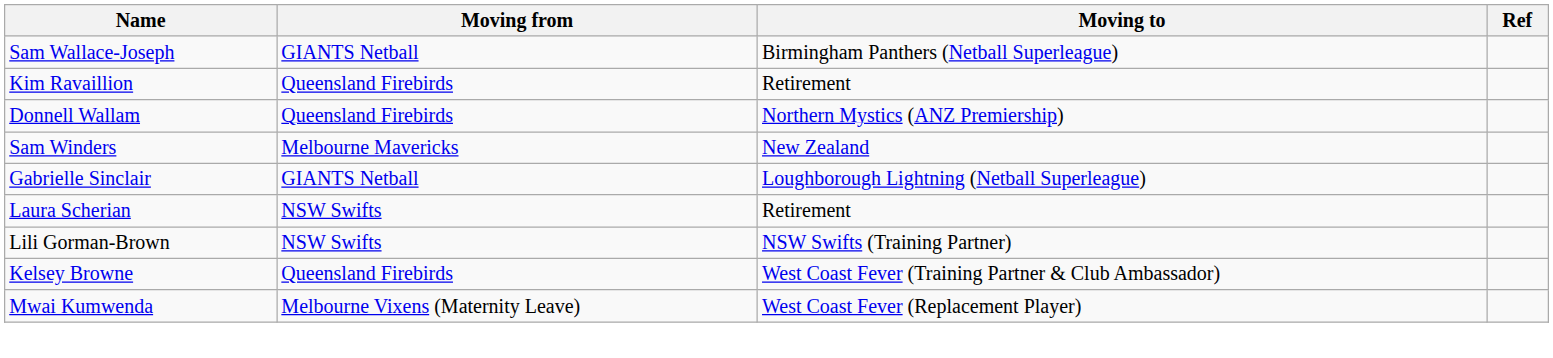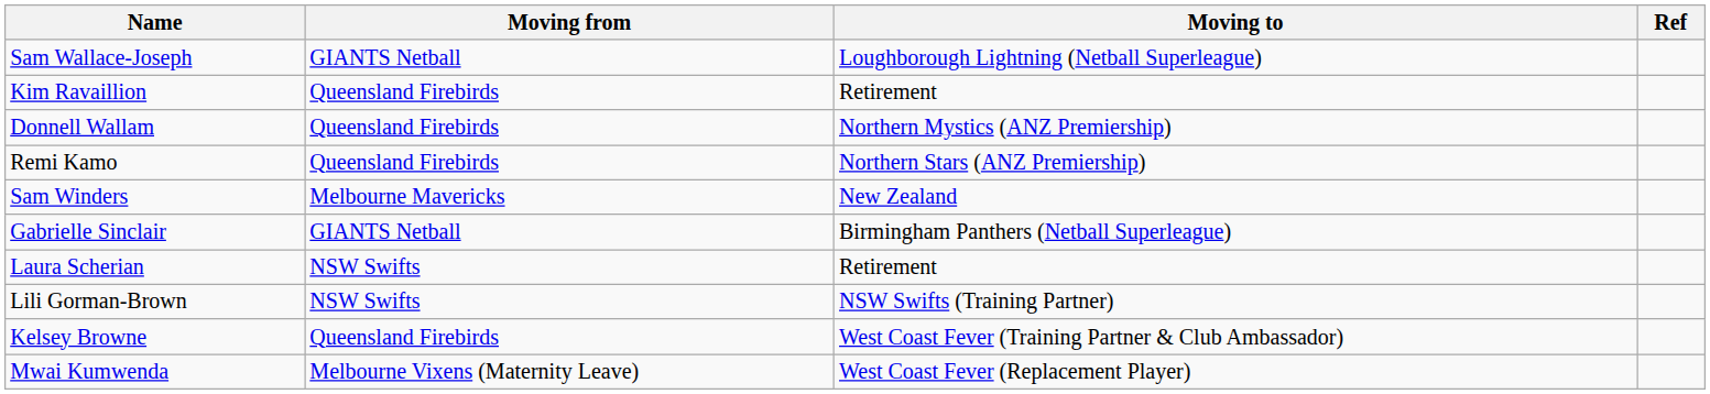 <table class="wikitable sortable" style="width:78%; text-align:center; text-align:left;">
 <tr>
 <th>Name</th>
 <th>Moving from</th>
 <th>Moving to</th>
 <th>Ref</th>
 </tr>
 <tr>
 <td> <a href='#'>Sam Wallace-Joseph</a></td>
 <td> <a href='#'>GIANTS Netball</a></td>
-<td> Birmingham Panthers (<a href='#'>Netball Superleague</a>)</td>
+<td> <a href='#'>Loughborough Lightning</a> (<a href='#'>Netball Superleague</a>)</td>
 <td style="text-align: center;"></td>
 </tr>
 <tr>
 <td> <a href='#'>Kim Ravaillion</a></td>
 <td> <a href='#'>Queensland Firebirds</a></td>
 <td>Retirement</td>
 <td style="text-align: center;"></td>
 </tr>
 <tr>
 <td> <a href='#'>Donnell Wallam</a></td>
 <td> <a href='#'>Queensland Firebirds</a></td>
 <td> <a href='#'>Northern Mystics</a> (<a href='#'>ANZ Premiership</a>)</td>
 <td style="text-align: center;"></td>
 </tr>
 <tr>
+<td> Remi Kamo</td>
+<td> <a href='#'>Queensland Firebirds</a></td>
+<td> <a href='#'>Northern Stars</a> (<a href='#'>ANZ Premiership</a>)</td>
+<td style="text-align: center;"></td>
+</tr>
+<tr>
 <td> <a href='#'>Sam Winders</a></td>
 <td> <a href='#'>Melbourne Mavericks</a></td>
 <td> <a href='#'>New Zealand</a></td>
 <td style="text-align: center;"></td>
 </tr>
 <tr>
 <td> <a href='#'>Gabrielle Sinclair</a></td>
 <td> <a href='#'>GIANTS Netball</a></td>
-<td> <a href='#'>Loughborough Lightning</a> (<a href='#'>Netball Superleague</a>)</td>
+<td> Birmingham Panthers (<a href='#'>Netball Superleague</a>)</td>
 <td style="text-align: center;"></td>
 </tr>
 <tr>
 <td> <a href='#'>Laura Scherian</a></td>
 <td> <a href='#'>NSW Swifts</a></td>
 <td>Retirement</td>
 <td style="text-align: center;"></td>
 </tr>
 <tr>
 <td> Lili Gorman-Brown</td>
 <td> <a href='#'>NSW Swifts</a></td>
 <td> <a href='#'>NSW Swifts</a> (Training Partner)</td>
 <td style="text-align: center;"></td>
 </tr>
 <tr>
 <td> <a href='#'>Kelsey Browne</a></td>
 <td> <a href='#'>Queensland Firebirds</a></td>
 <td> <a href='#'>West Coast Fever</a> (Training Partner & Club Ambassador)</td>
 <td style="text-align: center;"></td>
 </tr>
 <tr>
 <td> <a href='#'>Mwai Kumwenda</a></td>
 <td> <a href='#'>Melbourne Vixens</a> (Maternity Leave)</td>
 <td> <a href='#'>West Coast Fever</a> (Replacement Player)</td>
 <td style="text-align: center;"></td>
 </tr>
 </table>
